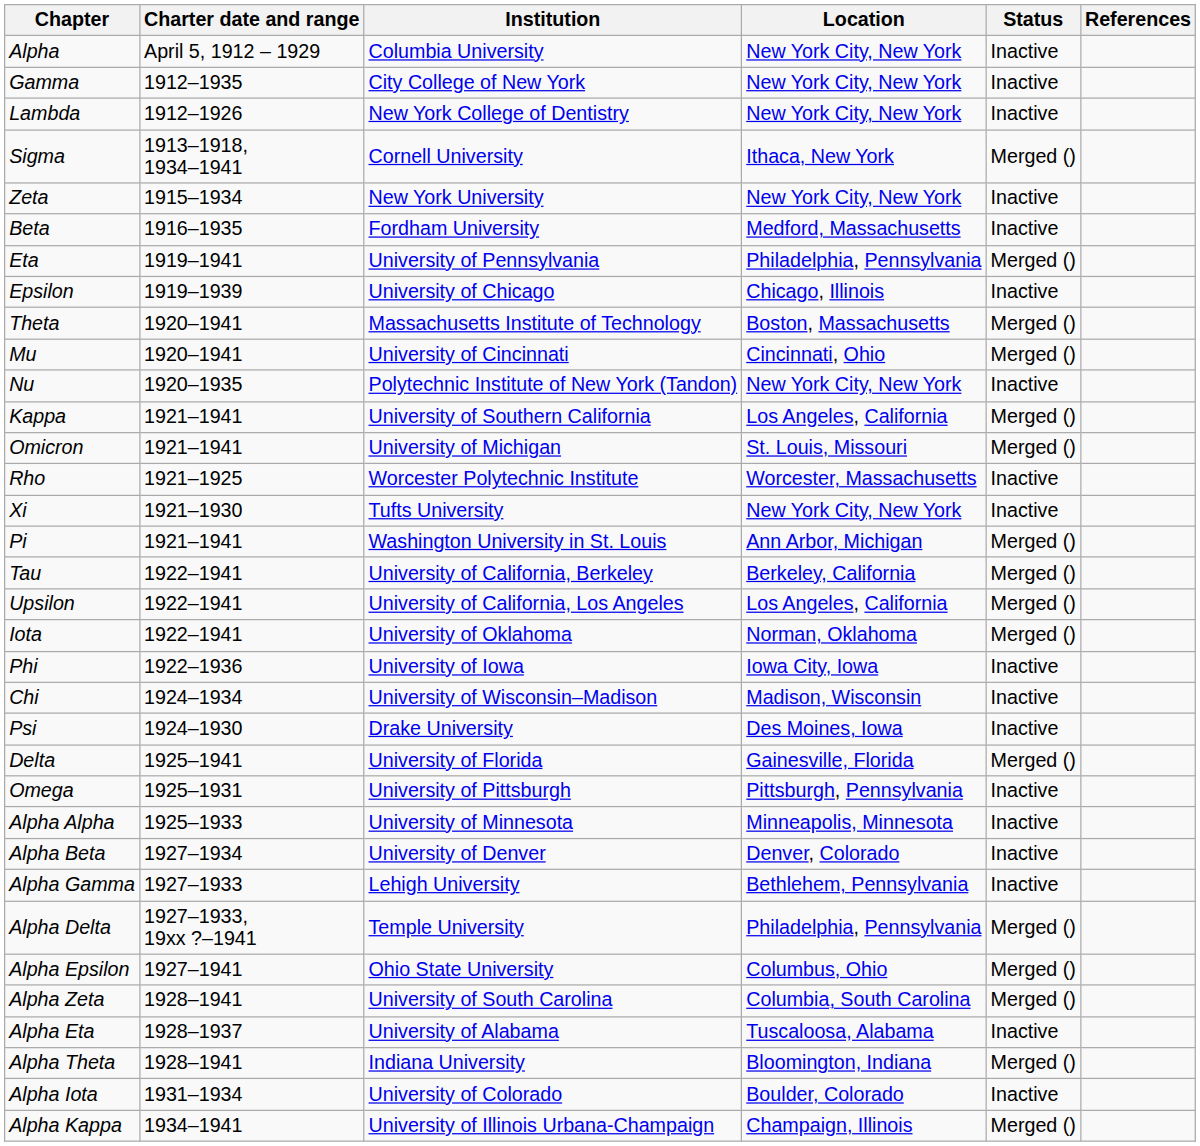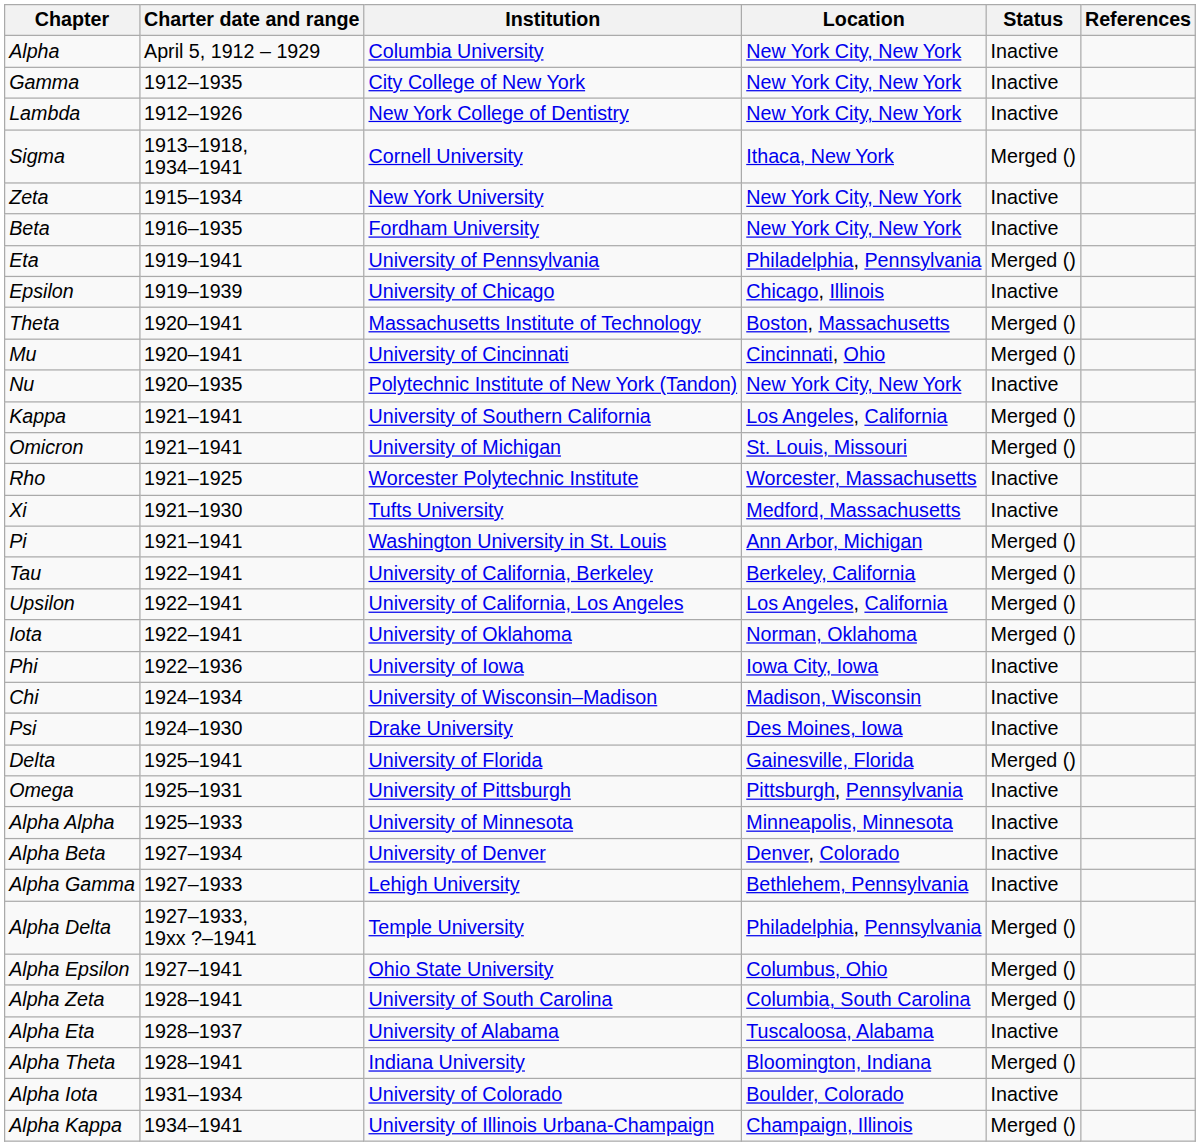 <table class="wikitable sortable">
 <tr>
 <th>Chapter</th>
 <th>Charter date and range</th>
 <th>Institution</th>
 <th>Location</th>
 <th>Status</th>
 <th>References</th>
 </tr>
 <tr>
 <td><em>Alpha</em></td>
 <td>April 5, 1912 – 1929</td>
 <td><a href='#'>Columbia University</a></td>
 <td><a href='#'>New York City, New York</a></td>
 <td>Inactive</td>
 <td></td>
 </tr>
 <tr>
 <td><em>Gamma</em></td>
 <td>1912–1935</td>
 <td><a href='#'>City College of New York</a></td>
 <td><a href='#'>New York City, New York</a></td>
 <td>Inactive</td>
 <td></td>
 </tr>
 <tr>
 <td><em>Lambda</em></td>
 <td>1912–1926</td>
 <td><a href='#'>New York College of Dentistry</a></td>
 <td><a href='#'>New York City, New York</a></td>
 <td>Inactive</td>
 <td></td>
 </tr>
 <tr>
 <td><em>Sigma</em></td>
 <td>1913–1918,<br>1934–1941</td>
 <td><a href='#'>Cornell University</a></td>
 <td><a href='#'>Ithaca, New York</a></td>
 <td>Merged (<strong></strong>)</td>
 <td></td>
 </tr>
 <tr>
 <td><em>Zeta</em></td>
 <td>1915–1934</td>
 <td><a href='#'>New York University</a></td>
 <td><a href='#'>New York City, New York</a></td>
 <td>Inactive</td>
 <td></td>
 </tr>
 <tr>
 <td><em>Beta</em></td>
 <td>1916–1935</td>
 <td><a href='#'>Fordham University</a></td>
-<td><a href='#'>Medford, Massachusetts</a></td>
+<td><a href='#'>New York City, New York</a></td>
 <td>Inactive</td>
 <td></td>
 </tr>
 <tr>
 <td><em>Eta</em></td>
 <td>1919–1941</td>
 <td><a href='#'>University of Pennsylvania</a></td>
 <td><a href='#'>Philadelphia</a>, <a href='#'>Pennsylvania</a></td>
 <td>Merged (<strong></strong>)</td>
 <td></td>
 </tr>
 <tr>
 <td><em>Epsilon</em></td>
 <td>1919–1939</td>
 <td><a href='#'>University of Chicago</a></td>
 <td><a href='#'>Chicago</a>, <a href='#'>Illinois</a></td>
 <td>Inactive</td>
 <td></td>
 </tr>
 <tr>
 <td><em>Theta</em></td>
 <td>1920–1941</td>
 <td><a href='#'>Massachusetts Institute of Technology</a></td>
 <td><a href='#'>Boston</a>, <a href='#'>Massachusetts</a></td>
 <td>Merged (<strong></strong>)</td>
 <td></td>
 </tr>
 <tr>
 <td><em>Mu</em></td>
 <td>1920–1941</td>
 <td><a href='#'>University of Cincinnati</a></td>
 <td><a href='#'>Cincinnati</a>, <a href='#'>Ohio</a></td>
 <td>Merged (<strong></strong>)</td>
 <td></td>
 </tr>
 <tr>
 <td><em>Nu</em></td>
 <td>1920–1935</td>
 <td><a href='#'>Polytechnic Institute of New York (Tandon)</a></td>
 <td><a href='#'>New York City, New York</a></td>
 <td>Inactive</td>
 <td></td>
 </tr>
 <tr>
 <td><em>Kappa</em></td>
 <td>1921–1941</td>
 <td><a href='#'>University of Southern California</a></td>
 <td><a href='#'>Los Angeles</a>, <a href='#'>California</a></td>
 <td>Merged (<strong></strong>)</td>
 <td></td>
 </tr>
 <tr>
 <td><em>Omicron</em></td>
 <td>1921–1941</td>
 <td><a href='#'>University of Michigan</a></td>
 <td><a href='#'>St. Louis, Missouri</a></td>
 <td>Merged (<strong></strong>)</td>
 <td></td>
 </tr>
 <tr>
 <td><em>Rho</em></td>
 <td>1921–1925</td>
 <td><a href='#'>Worcester Polytechnic Institute</a></td>
 <td><a href='#'>Worcester, Massachusetts</a></td>
 <td>Inactive</td>
 <td></td>
 </tr>
 <tr>
 <td><em>Xi</em></td>
 <td>1921–1930</td>
 <td><a href='#'>Tufts University</a></td>
-<td><a href='#'>New York City, New York</a></td>
+<td><a href='#'>Medford, Massachusetts</a></td>
 <td>Inactive</td>
 <td></td>
 </tr>
 <tr>
 <td><em>Pi</em></td>
 <td>1921–1941</td>
 <td><a href='#'>Washington University in St. Louis</a></td>
 <td><a href='#'>Ann Arbor, Michigan</a></td>
 <td>Merged (<strong></strong>)</td>
 <td></td>
 </tr>
 <tr>
 <td><em>Tau</em></td>
 <td>1922–1941</td>
 <td><a href='#'>University of California, Berkeley</a></td>
 <td><a href='#'>Berkeley, California</a></td>
 <td>Merged (<strong></strong>)</td>
 <td></td>
 </tr>
 <tr>
 <td><em>Upsilon</em></td>
 <td>1922–1941</td>
 <td><a href='#'>University of California, Los Angeles</a></td>
 <td><a href='#'>Los Angeles</a>, <a href='#'>California</a></td>
 <td>Merged (<strong></strong>)</td>
 <td></td>
 </tr>
 <tr>
 <td><em>Iota</em></td>
 <td>1922–1941</td>
 <td><a href='#'>University of Oklahoma</a></td>
 <td><a href='#'>Norman, Oklahoma</a></td>
 <td>Merged (<strong></strong>)</td>
 <td></td>
 </tr>
 <tr>
 <td><em>Phi</em></td>
 <td>1922–1936</td>
 <td><a href='#'>University of Iowa</a></td>
 <td><a href='#'>Iowa City, Iowa</a></td>
 <td>Inactive</td>
 <td></td>
 </tr>
 <tr>
 <td><em>Chi</em></td>
 <td>1924–1934</td>
 <td><a href='#'>University of Wisconsin–Madison</a></td>
 <td><a href='#'>Madison, Wisconsin</a></td>
 <td>Inactive</td>
 <td></td>
 </tr>
 <tr>
 <td><em>Psi</em></td>
 <td>1924–1930</td>
 <td><a href='#'>Drake University</a></td>
 <td><a href='#'>Des Moines, Iowa</a></td>
 <td>Inactive</td>
 <td></td>
 </tr>
 <tr>
 <td><em>Delta</em></td>
 <td>1925–1941</td>
 <td><a href='#'>University of Florida</a></td>
 <td><a href='#'>Gainesville, Florida</a></td>
 <td>Merged (<strong></strong>)</td>
 <td></td>
 </tr>
 <tr>
 <td><em>Omega</em></td>
 <td>1925–1931</td>
 <td><a href='#'>University of Pittsburgh</a></td>
 <td><a href='#'>Pittsburgh</a>, <a href='#'>Pennsylvania</a></td>
 <td>Inactive</td>
 <td></td>
 </tr>
 <tr>
 <td><em>Alpha Alpha</em></td>
 <td>1925–1933</td>
 <td><a href='#'>University of Minnesota</a></td>
 <td><a href='#'>Minneapolis, Minnesota</a></td>
 <td>Inactive</td>
 <td></td>
 </tr>
 <tr>
 <td><em>Alpha Beta</em></td>
 <td>1927–1934</td>
 <td><a href='#'>University of Denver</a></td>
 <td><a href='#'>Denver</a>, <a href='#'>Colorado</a></td>
 <td>Inactive</td>
 <td></td>
 </tr>
 <tr>
 <td><em>Alpha Gamma</em></td>
 <td>1927–1933</td>
 <td><a href='#'>Lehigh University</a></td>
 <td><a href='#'>Bethlehem, Pennsylvania</a></td>
 <td>Inactive</td>
 <td></td>
 </tr>
 <tr>
 <td><em>Alpha Delta</em></td>
 <td>1927–1933,<br>19xx ?–1941</td>
 <td><a href='#'>Temple University</a></td>
 <td><a href='#'>Philadelphia</a>, <a href='#'>Pennsylvania</a></td>
 <td>Merged (<strong></strong>)</td>
 <td></td>
 </tr>
 <tr>
 <td><em>Alpha Epsilon</em></td>
 <td>1927–1941</td>
 <td><a href='#'>Ohio State University</a></td>
 <td><a href='#'>Columbus, Ohio</a></td>
 <td>Merged (<strong></strong>)</td>
 <td></td>
 </tr>
 <tr>
 <td><em>Alpha Zeta</em></td>
 <td>1928–1941</td>
 <td><a href='#'>University of South Carolina</a></td>
 <td><a href='#'>Columbia, South Carolina</a></td>
 <td>Merged (<strong></strong>)</td>
 <td></td>
 </tr>
 <tr>
 <td><em>Alpha Eta</em></td>
 <td>1928–1937</td>
 <td><a href='#'>University of Alabama</a></td>
 <td><a href='#'>Tuscaloosa, Alabama</a></td>
 <td>Inactive</td>
 <td></td>
 </tr>
 <tr>
 <td><em>Alpha Theta</em></td>
 <td>1928–1941</td>
 <td><a href='#'>Indiana University</a></td>
 <td><a href='#'>Bloomington, Indiana</a></td>
 <td>Merged (<strong></strong>)</td>
 <td></td>
 </tr>
 <tr>
 <td><em>Alpha Iota</em></td>
 <td>1931–1934</td>
 <td><a href='#'>University of Colorado</a></td>
 <td><a href='#'>Boulder, Colorado</a></td>
 <td>Inactive</td>
 <td></td>
 </tr>
 <tr>
 <td><em>Alpha Kappa</em></td>
 <td>1934–1941</td>
 <td><a href='#'>University of Illinois Urbana-Champaign</a></td>
 <td><a href='#'>Champaign, Illinois</a></td>
 <td>Merged (<strong></strong>)</td>
 <td></td>
 </tr>
 </table>
